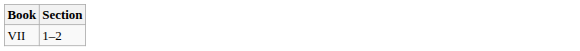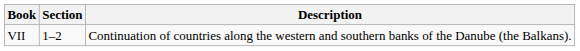 <table class="wikitable" style="max-width:45em;">
 <tr>
 <th>Book</th>
 <th>Section</th>
+<th>Description</th>
 </tr>
 <tr>
 <td rowspan="1">VII</td>
 <td>1–2</td>
+<td>Continuation of countries along the western and southern banks of the Danube (the Balkans).</td>
 </tr>
 </table>
